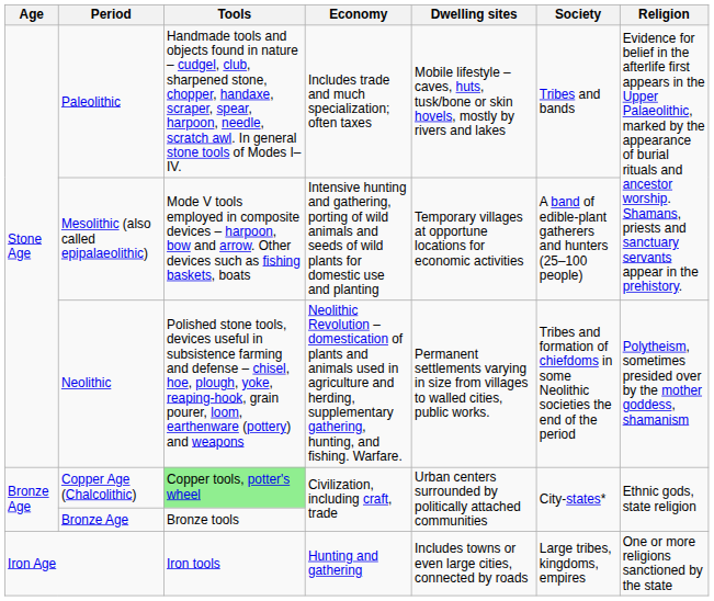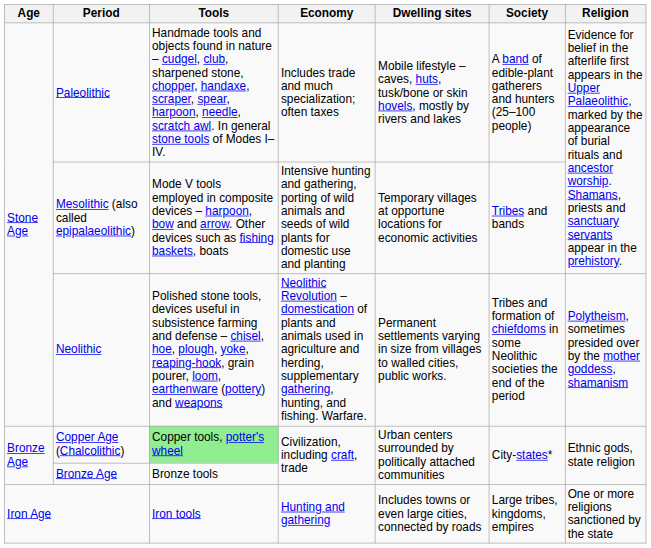 <table class="wikitable">
 <tr>
 <th width="5%">Age</th>
 <th width="10%">Period</th>
 <th width="17%">Tools</th>
 <th width="12%">Economy</th>
 <th width="15%">Dwelling sites</th>
 <th width="10%">Society</th>
 <th width="10%">Religion</th>
 </tr>
 <tr>
 <td rowspan=3><a href='#'>Stone Age</a><br></td>
 <td><a href='#'>Paleolithic</a></td>
 <td>Handmade tools and objects found in nature – <a href='#'>cudgel</a>, <a href='#'>club</a>, sharpened stone, <a href='#'>chopper</a>, <a href='#'>handaxe</a>, <a href='#'>scraper</a>, <a href='#'>spear</a>, <a href='#'>harpoon</a>, <a href='#'>needle</a>, <a href='#'>scratch awl</a>. In general <a href='#'>stone tools</a> of Modes I–IV.</td>
 <td>Includes trade and much specialization; often taxes</td>
 <td>Mobile lifestyle – caves, <a href='#'>huts</a>, tusk/bone or skin <a href='#'>hovels</a>, mostly by rivers and lakes<br></td>
-<td><a href='#'>Tribes</a> and bands</td>
+<td>A <a href='#'>band</a> of edible-plant gatherers and hunters (25–100 people)</td>
 <td rowspan=2>Evidence for belief in the afterlife first appears in the <a href='#'>Upper Palaeolithic</a>, marked by the appearance of burial rituals and <a href='#'>ancestor worship</a>. <a href='#'>Shamans</a>, priests and <a href='#'>sanctuary</a> <a href='#'>servants</a> appear in the <a href='#'>prehistory</a>.</td>
 </tr>
 <tr>
 <td><a href='#'>Mesolithic</a> (also called <a href='#'>epipalaeolithic</a>)</td>
 <td>Mode V tools employed in composite devices – <a href='#'>harpoon</a>, <a href='#'>bow</a> and <a href='#'>arrow</a>. Other devices such as <a href='#'>fishing baskets</a>, boats</td>
 <td>Intensive hunting and gathering, porting of wild animals and seeds of wild plants for domestic use and planting</td>
 <td>Temporary villages at opportune locations for economic activities</td>
-<td>A <a href='#'>band</a> of edible-plant gatherers and hunters (25–100 people)</td>
+<td><a href='#'>Tribes</a> and bands</td>
 </tr>
 <tr>
 <td><a href='#'>Neolithic</a></td>
 <td>Polished stone tools, devices useful in subsistence farming and defense – <a href='#'>chisel</a>, <a href='#'>hoe</a>, <a href='#'>plough</a>, <a href='#'>yoke</a>, <a href='#'>reaping-hook</a>, grain pourer, <a href='#'>loom</a>, <a href='#'>earthenware</a> (<a href='#'>pottery</a>) and <a href='#'>weapons</a></td>
 <td><a href='#'>Neolithic Revolution</a> – <a href='#'>domestication</a> of plants and animals used in agriculture and herding, supplementary <a href='#'>gathering</a>, hunting, and fishing. Warfare.</td>
 <td>Permanent settlements varying in size from villages to walled cities, public works.</td>
 <td>Tribes and formation of <a href='#'>chiefdoms</a> in some Neolithic societies the end of the period</td>
 <td><a href='#'>Polytheism</a>, sometimes presided over by the <a href='#'>mother goddess</a>, <a href='#'>shamanism</a></td>
 </tr>
 <tr>
 <td rowspan=2><a href='#'>Bronze Age</a><br></td>
 <td><a href='#'>Copper Age</a><br>(<a href='#'>Chalcolithic</a>)</td>
 <td style="background: lightgreen;">Copper tools, <a href='#'>potter's wheel</a></td>
 <td rowspan=2>Civilization, including <a href='#'>craft</a>, trade</td>
 <td rowspan=2>Urban centers surrounded by politically attached communities</td>
 <td rowspan=2>City-<a href='#'>states</a>*</td>
 <td rowspan=2>Ethnic gods, state religion</td>
 </tr>
 <tr>
 <td><a href='#'>Bronze Age</a></td>
 <td>Bronze tools</td>
 </tr>
 <tr>
 <td colspan=2><a href='#'>Iron Age</a><br></td>
 <td><a href='#'>Iron tools</a></td>
 <td><a href='#'>Hunting and gathering</a></td>
 <td>Includes towns or even large cities, connected by roads</td>
 <td>Large tribes, kingdoms, empires</td>
 <td>One or more religions sanctioned by the state</td>
 </tr>
 </table>
